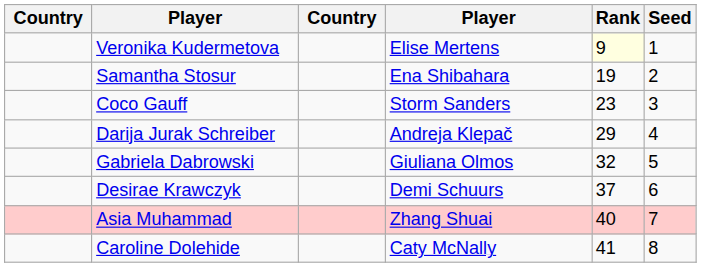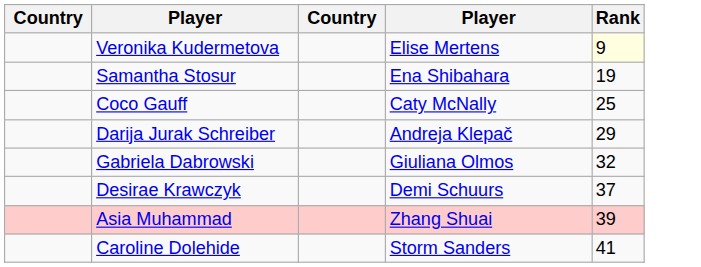 <table class="sortable wikitable">
 <tr>
 <th width="70">Country</th>
 <th width="175">Player</th>
 <th width="70">Country</th>
 <th width="175">Player</th>
 <th>Rank</th>
-<th>Seed</th>
 </tr>
 <tr>
 <td></td>
 <td><a href='#'>Veronika Kudermetova</a></td>
 <td></td>
 <td><a href='#'>Elise Mertens</a></td>
 <td style="background: lightyellow;">9</td>
-<td>1</td>
 </tr>
 <tr>
 <td></td>
 <td><a href='#'>Samantha Stosur</a></td>
 <td></td>
 <td><a href='#'>Ena Shibahara</a></td>
 <td>19</td>
-<td>2</td>
 </tr>
 <tr>
 <td></td>
 <td><a href='#'>Coco Gauff</a></td>
 <td></td>
-<td><a href='#'>Storm Sanders</a></td>
-<td>23</td>
-<td>3</td>
+<td><a href='#'>Caty McNally</a></td>
+<td>25</td>
 </tr>
 <tr>
 <td></td>
 <td><a href='#'>Darija Jurak Schreiber</a></td>
 <td></td>
 <td><a href='#'>Andreja Klepač</a></td>
 <td>29</td>
-<td>4</td>
 </tr>
 <tr>
 <td></td>
 <td><a href='#'>Gabriela Dabrowski</a></td>
 <td></td>
 <td><a href='#'>Giuliana Olmos</a></td>
 <td>32</td>
-<td>5</td>
 </tr>
 <tr>
 <td></td>
 <td><a href='#'>Desirae Krawczyk</a></td>
 <td></td>
 <td><a href='#'>Demi Schuurs</a></td>
 <td>37</td>
-<td>6</td>
 </tr>
 <tr style="background:#fcc;">
 <td></td>
 <td><a href='#'>Asia Muhammad</a></td>
 <td></td>
 <td><a href='#'>Zhang Shuai</a></td>
-<td>40</td>
-<td>7</td>
+<td>39</td>
 </tr>
 <tr>
 <td></td>
 <td><a href='#'>Caroline Dolehide</a></td>
 <td></td>
-<td><a href='#'>Caty McNally</a></td>
+<td><a href='#'>Storm Sanders</a></td>
 <td>41</td>
-<td>8</td>
 </tr>
 </table>
